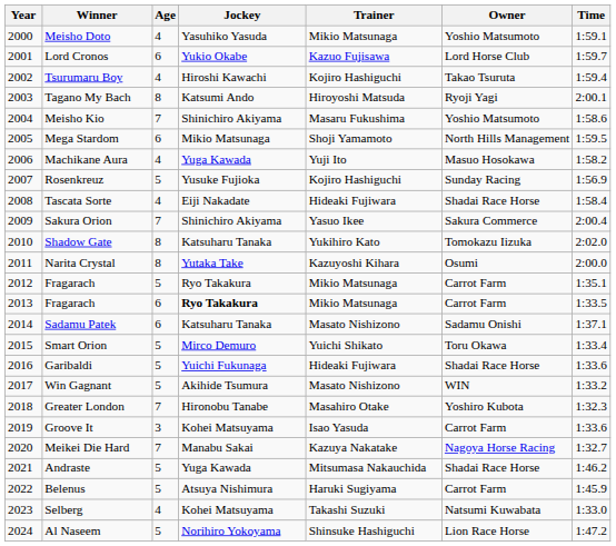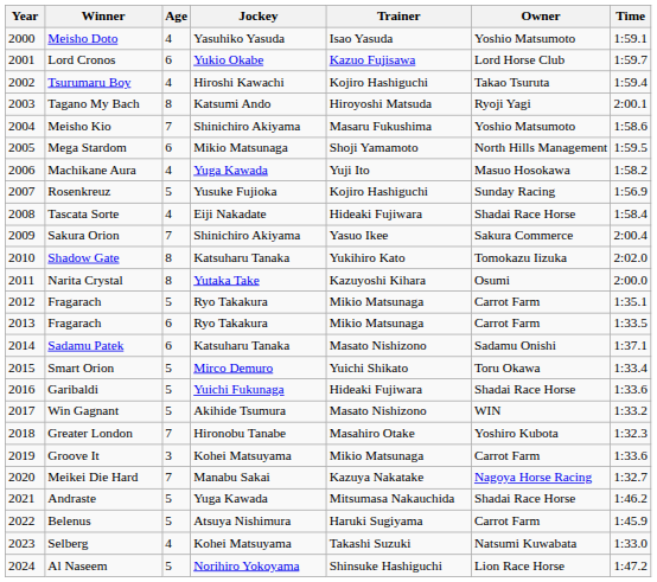 <table class="wikitable sortable" style="font-size:90%">
 <tr>
 <th width="36px">Year<br></th>
 <th width="120px">Winner<br></th>
 <th>Age<br></th>
 <th width="140px">Jockey<br></th>
 <th width="150px">Trainer<br></th>
 <th>Owner</th>
 <th>Time<br></th>
 </tr>
 <tr>
 <td>2000</td>
 <td><a href='#'>Meisho Doto</a></td>
 <td>4</td>
 <td>Yasuhiko Yasuda</td>
-<td>Mikio Matsunaga</td>
+<td>Isao Yasuda</td>
 <td>Yoshio Matsumoto</td>
 <td>1:59.1</td>
 </tr>
 <tr>
 <td>2001</td>
 <td>Lord Cronos</td>
 <td>6</td>
 <td><a href='#'>Yukio Okabe</a></td>
 <td><a href='#'>Kazuo Fujisawa</a></td>
 <td>Lord Horse Club</td>
 <td>1:59.7</td>
 </tr>
 <tr>
 <td>2002</td>
 <td><a href='#'>Tsurumaru Boy</a></td>
 <td>4</td>
 <td>Hiroshi Kawachi</td>
 <td>Kojiro Hashiguchi</td>
 <td>Takao Tsuruta</td>
 <td>1:59.4</td>
 </tr>
 <tr>
 <td>2003</td>
 <td>Tagano My Bach</td>
 <td>8</td>
 <td>Katsumi Ando</td>
 <td>Hiroyoshi Matsuda</td>
 <td>Ryoji Yagi</td>
 <td>2:00.1</td>
 </tr>
 <tr>
 <td>2004</td>
 <td>Meisho Kio</td>
 <td>7</td>
 <td>Shinichiro Akiyama</td>
 <td>Masaru Fukushima</td>
 <td>Yoshio Matsumoto</td>
 <td>1:58.6</td>
 </tr>
 <tr>
 <td>2005</td>
 <td>Mega Stardom</td>
 <td>6</td>
 <td>Mikio Matsunaga</td>
 <td>Shoji Yamamoto</td>
 <td>North Hills Management</td>
 <td>1:59.5</td>
 </tr>
 <tr>
 <td>2006</td>
 <td>Machikane Aura</td>
 <td>4</td>
 <td><a href='#'>Yuga Kawada</a></td>
 <td>Yuji Ito</td>
 <td>Masuo Hosokawa</td>
 <td>1:58.2</td>
 </tr>
 <tr>
 <td>2007</td>
 <td>Rosenkreuz</td>
 <td>5</td>
 <td>Yusuke Fujioka</td>
 <td>Kojiro Hashiguchi</td>
 <td>Sunday Racing</td>
 <td>1:56.9</td>
 </tr>
 <tr>
 <td>2008</td>
 <td>Tascata Sorte</td>
 <td>4</td>
 <td>Eiji Nakadate</td>
 <td>Hideaki Fujiwara</td>
 <td>Shadai Race Horse</td>
 <td>1:58.4</td>
 </tr>
 <tr>
 <td>2009</td>
 <td>Sakura Orion</td>
 <td>7</td>
 <td>Shinichiro Akiyama</td>
 <td>Yasuo Ikee</td>
 <td>Sakura Commerce</td>
 <td>2:00.4</td>
 </tr>
 <tr>
 <td>2010</td>
 <td><a href='#'>Shadow Gate</a></td>
 <td>8</td>
 <td>Katsuharu Tanaka</td>
 <td>Yukihiro Kato</td>
 <td>Tomokazu Iizuka</td>
 <td>2:02.0</td>
 </tr>
 <tr>
 <td>2011</td>
 <td>Narita Crystal</td>
 <td>8</td>
 <td><a href='#'>Yutaka Take</a></td>
 <td>Kazuyoshi Kihara</td>
 <td>Osumi</td>
 <td>2:00.0</td>
 </tr>
 <tr>
 <td>2012</td>
 <td>Fragarach</td>
 <td>5</td>
 <td>Ryo Takakura</td>
 <td>Mikio Matsunaga</td>
 <td>Carrot Farm</td>
 <td>1:35.1</td>
 </tr>
 <tr>
 <td>2013</td>
 <td>Fragarach</td>
 <td>6</td>
-<td><strong>Ryo Takakura</strong></td>
+<td>Ryo Takakura</td>
 <td>Mikio Matsunaga</td>
 <td>Carrot Farm</td>
 <td>1:33.5</td>
 </tr>
 <tr>
 <td>2014</td>
 <td><a href='#'>Sadamu Patek</a></td>
 <td>6</td>
 <td>Katsuharu Tanaka</td>
 <td>Masato Nishizono</td>
 <td>Sadamu Onishi</td>
 <td>1:37.1</td>
 </tr>
 <tr>
 <td>2015</td>
 <td>Smart Orion</td>
 <td>5</td>
 <td><a href='#'>Mirco Demuro</a></td>
 <td>Yuichi Shikato</td>
 <td>Toru Okawa</td>
 <td>1:33.4</td>
 </tr>
 <tr>
 <td>2016</td>
 <td>Garibaldi</td>
 <td>5</td>
 <td><a href='#'>Yuichi Fukunaga</a></td>
 <td>Hideaki Fujiwara</td>
 <td>Shadai Race Horse</td>
 <td>1:33.6</td>
 </tr>
 <tr>
 <td>2017</td>
 <td>Win Gagnant</td>
 <td>5</td>
 <td>Akihide Tsumura</td>
 <td>Masato Nishizono</td>
 <td>WIN</td>
 <td>1:33.2</td>
 </tr>
 <tr>
 <td>2018</td>
 <td>Greater London</td>
 <td>7</td>
 <td>Hironobu Tanabe</td>
 <td>Masahiro Otake</td>
 <td>Yoshiro Kubota</td>
 <td>1:32.3</td>
 </tr>
 <tr>
 <td>2019</td>
 <td>Groove It</td>
 <td>3</td>
 <td>Kohei Matsuyama</td>
-<td>Isao Yasuda</td>
+<td>Mikio Matsunaga</td>
 <td>Carrot Farm</td>
 <td>1:33.6</td>
 </tr>
 <tr>
 <td>2020</td>
 <td>Meikei Die Hard</td>
 <td>7</td>
 <td>Manabu Sakai</td>
 <td>Kazuya Nakatake</td>
 <td><a href='#'>Nagoya Horse Racing</a></td>
 <td>1:32.7</td>
 </tr>
 <tr>
 <td>2021</td>
 <td>Andraste</td>
 <td>5</td>
 <td>Yuga Kawada</td>
 <td>Mitsumasa Nakauchida</td>
 <td>Shadai Race Horse</td>
 <td>1:46.2</td>
 </tr>
 <tr>
 <td>2022</td>
 <td>Belenus</td>
 <td>5</td>
 <td>Atsuya Nishimura</td>
 <td>Haruki Sugiyama</td>
 <td>Carrot Farm</td>
 <td>1:45.9</td>
 </tr>
 <tr>
 <td>2023</td>
 <td>Selberg</td>
 <td>4</td>
 <td>Kohei Matsuyama</td>
 <td>Takashi Suzuki</td>
 <td>Natsumi Kuwabata</td>
 <td>1:33.0</td>
 </tr>
 <tr>
 <td>2024</td>
 <td>Al Naseem</td>
 <td>5</td>
 <td><a href='#'>Norihiro Yokoyama</a></td>
 <td>Shinsuke Hashiguchi</td>
 <td>Lion Race Horse</td>
 <td>1:47.2</td>
 </tr>
 </table>
